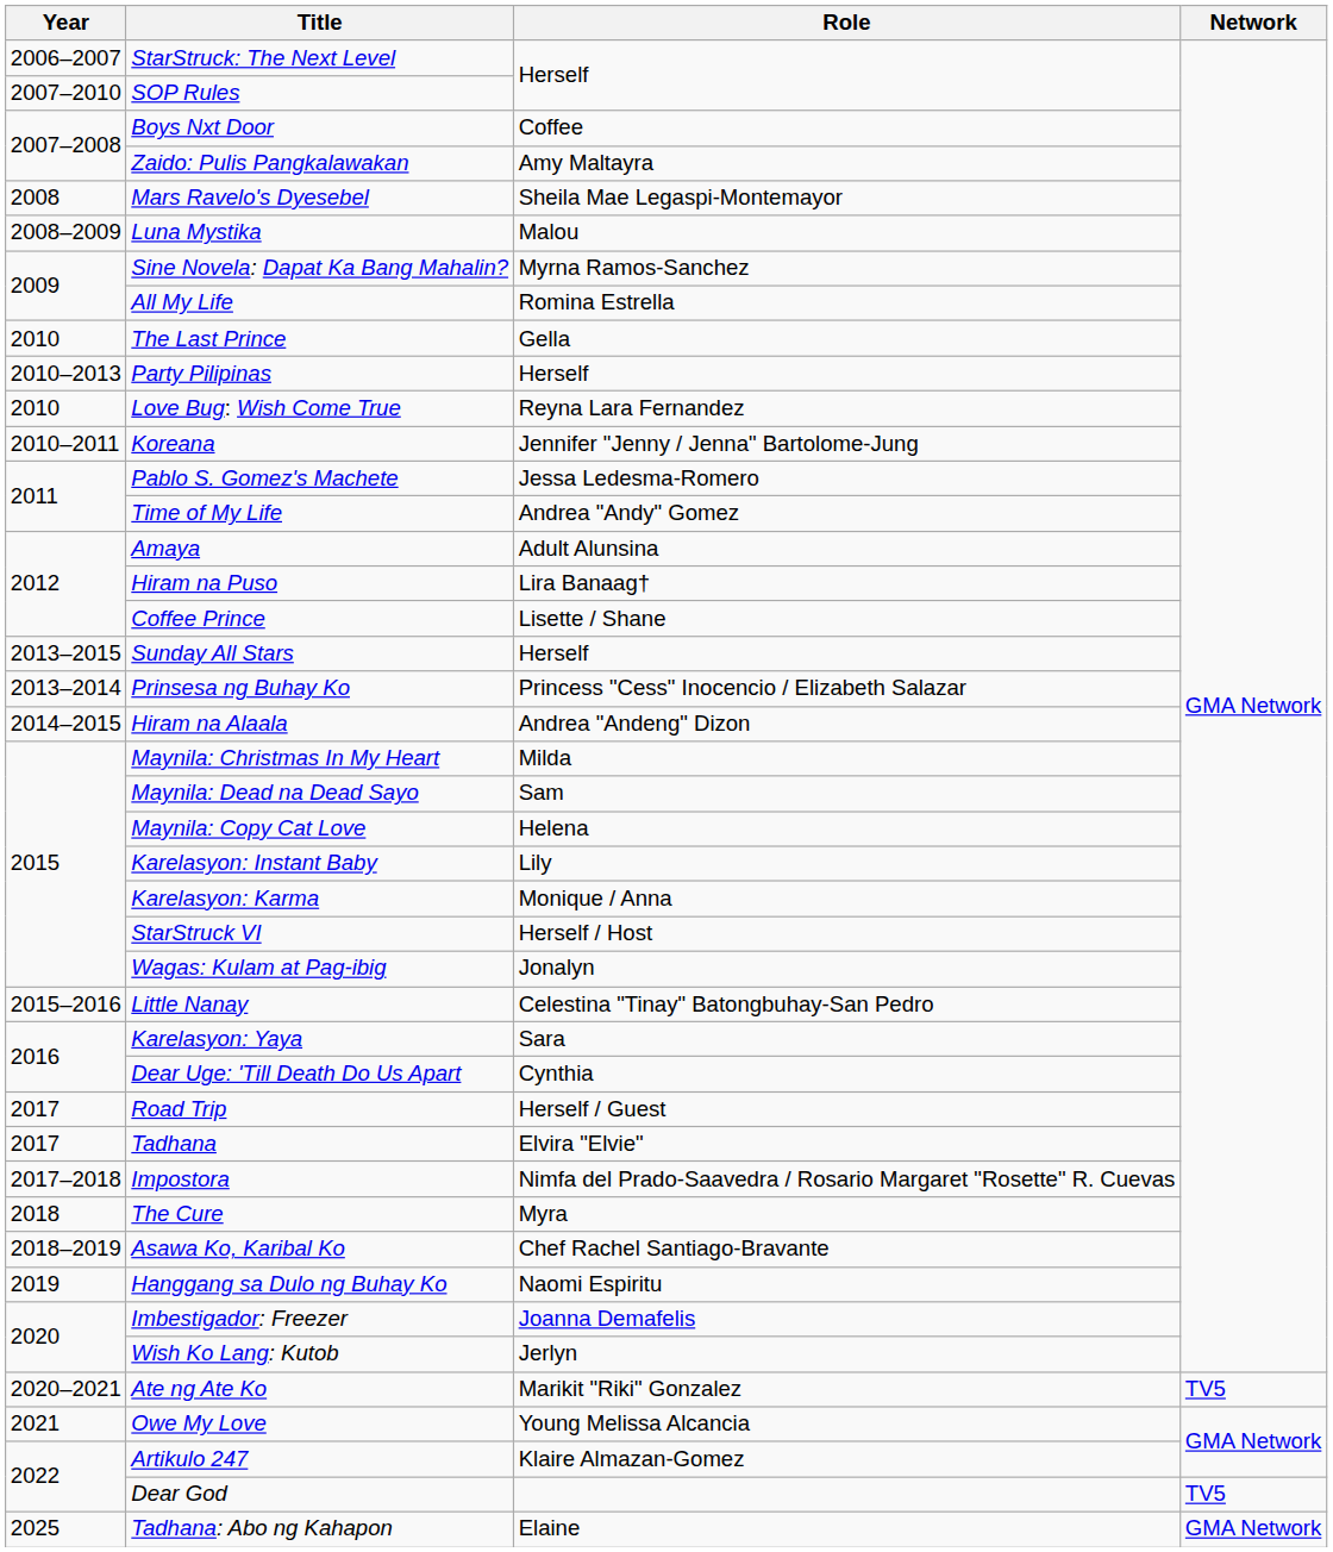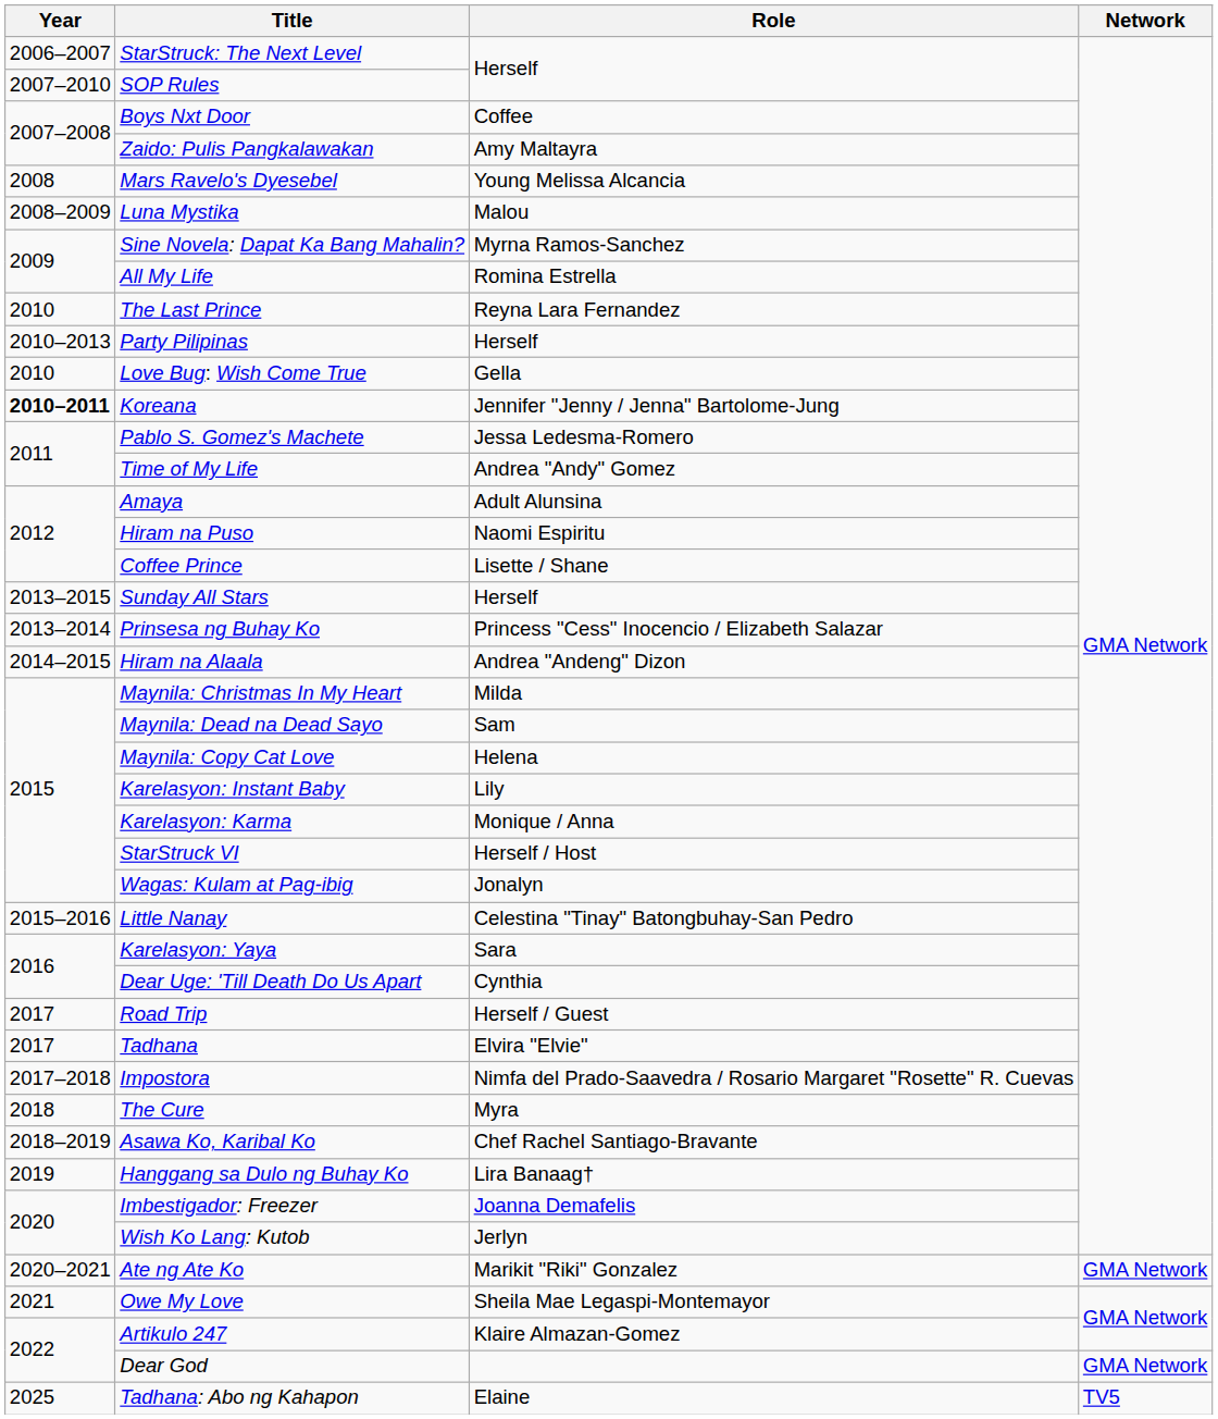 <table class="wikitable sortable">
 <tr>
 <th>Year</th>
 <th>Title</th>
 <th>Role</th>
 <th>Network</th>
 </tr>
 <tr>
 <td>2006–2007</td>
 <td><em><a href='#'>StarStruck: The Next Level</a></em></td>
 <td rowspan="2">Herself</td>
 <td rowspan="38"><a href='#'>GMA Network</a></td>
 </tr>
 <tr>
 <td>2007–2010</td>
 <td><em><a href='#'>SOP Rules</a></em></td>
 </tr>
 <tr>
 <td rowspan="2">2007–2008</td>
 <td><em><a href='#'>Boys Nxt Door</a></em></td>
 <td>Coffee</td>
 </tr>
 <tr>
 <td><em><a href='#'>Zaido: Pulis Pangkalawakan</a></em></td>
 <td>Amy Maltayra</td>
 </tr>
 <tr>
 <td>2008</td>
 <td><em><a href='#'>Mars Ravelo's Dyesebel</a></em></td>
-<td>Sheila Mae Legaspi-Montemayor</td>
+<td>Young Melissa Alcancia</td>
 </tr>
 <tr>
 <td>2008–2009</td>
 <td><em><a href='#'>Luna Mystika</a></em></td>
 <td>Malou</td>
 </tr>
 <tr>
 <td rowspan="2">2009</td>
 <td><em><a href='#'>Sine Novela</a>: <a href='#'>Dapat Ka Bang Mahalin?</a></em></td>
 <td>Myrna Ramos-Sanchez</td>
 </tr>
 <tr>
 <td><em><a href='#'>All My Life</a></em></td>
 <td>Romina Estrella</td>
 </tr>
 <tr>
 <td>2010</td>
 <td><em><a href='#'>The Last Prince</a></em></td>
-<td>Gella</td>
+<td>Reyna Lara Fernandez</td>
 </tr>
 <tr>
 <td>2010–2013</td>
 <td><em><a href='#'>Party Pilipinas</a></em></td>
 <td>Herself</td>
 </tr>
 <tr>
 <td>2010</td>
 <td><em><a href='#'>Love Bug</a></em>: <em><a href='#'>Wish Come True</a></em></td>
-<td>Reyna Lara Fernandez</td>
+<td>Gella</td>
 </tr>
 <tr>
-<td>2010–2011</td>
+<td><strong>2010–2011</strong></td>
 <td><em><a href='#'>Koreana</a></em></td>
 <td>Jennifer "Jenny / Jenna" Bartolome-Jung</td>
 </tr>
 <tr>
 <td rowspan='2'>2011</td>
 <td><em><a href='#'>Pablo S. Gomez's Machete</a></em></td>
 <td>Jessa Ledesma-Romero</td>
 </tr>
 <tr>
 <td><em><a href='#'>Time of My Life</a></em></td>
 <td>Andrea "Andy" Gomez</td>
 </tr>
 <tr>
 <td rowspan="3">2012</td>
 <td><em><a href='#'>Amaya</a></em></td>
 <td>Adult Alunsina</td>
 </tr>
 <tr>
 <td><em><a href='#'>Hiram na Puso</a></em></td>
-<td>Lira Banaag†</td>
+<td>Naomi Espiritu</td>
 </tr>
 <tr>
 <td><em><a href='#'>Coffee Prince</a></em></td>
 <td>Lisette / Shane</td>
 </tr>
 <tr>
 <td>2013–2015</td>
 <td><em><a href='#'>Sunday All Stars</a></em></td>
 <td>Herself</td>
 </tr>
 <tr>
 <td>2013–2014</td>
 <td><em><a href='#'>Prinsesa ng Buhay Ko</a></em></td>
 <td>Princess "Cess" Inocencio / Elizabeth Salazar</td>
 </tr>
 <tr>
 <td>2014–2015</td>
 <td><em><a href='#'>Hiram na Alaala</a></em></td>
 <td>Andrea "Andeng" Dizon</td>
 </tr>
 <tr>
 <td rowspan="7">2015</td>
 <td><em><a href='#'>Maynila: Christmas In My Heart</a></em></td>
 <td>Milda</td>
 </tr>
 <tr>
 <td><em><a href='#'>Maynila: Dead na Dead Sayo</a></em></td>
 <td>Sam</td>
 </tr>
 <tr>
 <td><em><a href='#'>Maynila: Copy Cat Love</a></em></td>
 <td>Helena</td>
 </tr>
 <tr>
 <td><em><a href='#'>Karelasyon: Instant Baby</a></em></td>
 <td>Lily</td>
 </tr>
 <tr>
 <td><em><a href='#'>Karelasyon: Karma</a></em></td>
 <td>Monique / Anna</td>
 </tr>
 <tr>
 <td><em><a href='#'>StarStruck VI</a></em></td>
 <td>Herself / Host</td>
 </tr>
 <tr>
 <td><a href='#'><em>Wagas: Kulam at Pag-ibig</em></a></td>
 <td>Jonalyn</td>
 </tr>
 <tr>
 <td>2015–2016</td>
 <td><em><a href='#'>Little Nanay</a></em></td>
 <td>Celestina "Tinay" Batongbuhay-San Pedro</td>
 </tr>
 <tr>
 <td rowspan="2">2016</td>
 <td><em><a href='#'>Karelasyon: Yaya</a></em></td>
 <td>Sara</td>
 </tr>
 <tr>
 <td><em><a href='#'>Dear Uge: 'Till Death Do Us Apart</a></em></td>
 <td>Cynthia</td>
 </tr>
 <tr>
 <td>2017</td>
 <td><a href='#'><em>Road Trip</em></a></td>
 <td>Herself / Guest</td>
 </tr>
 <tr>
 <td>2017</td>
 <td><em><a href='#'>Tadhana</a></em></td>
 <td>Elvira "Elvie"</td>
 </tr>
 <tr>
 <td>2017–2018</td>
 <td><em><a href='#'>Impostora</a></em></td>
 <td>Nimfa del Prado-Saavedra / Rosario Margaret "Rosette" R. Cuevas</td>
 </tr>
 <tr>
 <td>2018</td>
 <td><em><a href='#'>The Cure</a></em></td>
 <td>Myra</td>
 </tr>
 <tr>
 <td>2018–2019</td>
 <td><em><a href='#'>Asawa Ko, Karibal Ko</a></em></td>
 <td>Chef Rachel Santiago-Bravante</td>
 </tr>
 <tr>
 <td>2019</td>
 <td><em><a href='#'>Hanggang sa Dulo ng Buhay Ko</a></em></td>
-<td>Naomi Espiritu</td>
+<td>Lira Banaag†</td>
 </tr>
 <tr>
 <td rowspan="2">2020</td>
 <td><em><a href='#'>Imbestigador</a>: Freezer</em></td>
 <td><a href='#'>Joanna Demafelis</a></td>
 </tr>
 <tr>
 <td><em><a href='#'>Wish Ko Lang</a>: Kutob</em></td>
 <td>Jerlyn</td>
 </tr>
 <tr>
 <td>2020–2021</td>
 <td><em><a href='#'>Ate ng Ate Ko</a></em></td>
 <td>Marikit "Riki" Gonzalez</td>
-<td><a href='#'>TV5</a></td>
+<td><a href='#'>GMA Network</a></td>
 </tr>
 <tr>
 <td>2021</td>
 <td><em><a href='#'>Owe My Love</a></em></td>
-<td>Young Melissa Alcancia</td>
+<td>Sheila Mae Legaspi-Montemayor</td>
 <td rowspan=2><a href='#'>GMA Network</a></td>
 </tr>
 <tr>
 <td rowspan=2>2022</td>
 <td><em><a href='#'>Artikulo 247</a></em></td>
 <td>Klaire Almazan-Gomez</td>
 </tr>
 <tr>
 <td><em>Dear God</em></td>
 <td></td>
-<td><a href='#'>TV5</a></td>
+<td><a href='#'>GMA Network</a></td>
 </tr>
 <tr>
 <td>2025</td>
 <td><em><a href='#'>Tadhana</a>: Abo ng Kahapon</em></td>
 <td>Elaine</td>
-<td><a href='#'>GMA Network</a></td>
+<td><a href='#'>TV5</a></td>
 </tr>
 </table>
